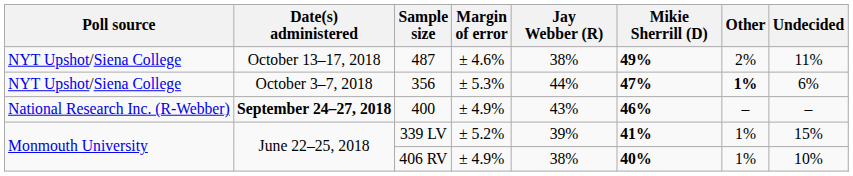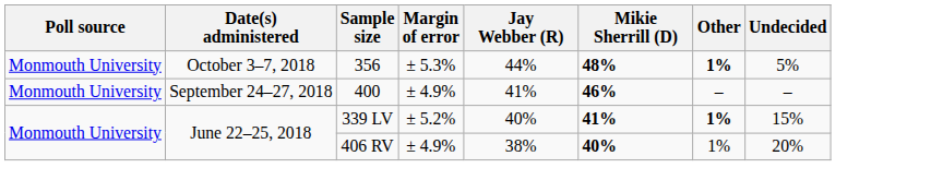 <table class="wikitable">
 <tr>
 <th>Poll source</th>
 <th>Date(s)<br>administered</th>
 <th>Sample<br>size</th>
 <th>Margin<br>of error</th>
 <th style="width:100px;">Jay<br>Webber (R)</th>
 <th style="width:100px;">Mikie<br>Sherrill (D)</th>
 <th>Other</th>
 <th>Undecided</th>
 </tr>
 <tr>
-<td><a href='#'>NYT Upshot</a>/<a href='#'>Siena College</a></td>
-<td align=center>October 13–17, 2018</td>
-<td align=center>487</td>
-<td align=center>± 4.6%</td>
-<td align=center>38%</td>
-<td><strong>49%</strong></td>
-<td align=center>2%</td>
-<td align=center>11%</td>
-</tr>
-<tr>
-<td><a href='#'>NYT Upshot</a>/<a href='#'>Siena College</a></td>
+<td><a href='#'>Monmouth University</a></td>
 <td align=center>October 3–7, 2018</td>
 <td align=center>356</td>
 <td style="text-align:center;">± 5.3%</td>
 <td align=center>44%</td>
-<td><strong>47%</strong></td>
+<td><strong>48%</strong></td>
 <td align=center><strong>1%</strong></td>
-<td align=center>6%</td>
+<td align=center>5%</td>
 </tr>
 <tr>
-<td><a href='#'>National Research Inc. (R-Webber)</a></td>
-<td align=center><strong>September 24–27, 2018</strong></td>
+<td><a href='#'>Monmouth University</a></td>
+<td align=center>September 24–27, 2018</td>
 <td align=center>400</td>
 <td align=center>± 4.9%</td>
-<td align=center>43%</td>
+<td align=center>41%</td>
 <td><strong>46%</strong></td>
 <td align=center>–</td>
 <td align=center>–</td>
 </tr>
 <tr>
 <td rowspan="2"><a href='#'>Monmouth University</a></td>
 <td rowspan="2" align=center>June 22–25, 2018</td>
 <td style="text-align:center;">339 LV</td>
 <td align=center>± 5.2%</td>
-<td style="text-align:center;">39%</td>
+<td style="text-align:center;">40%</td>
 <td><strong>41%</strong></td>
-<td style="text-align:center;">1%</td>
+<td style="text-align:center;"><strong>1%</strong></td>
 <td style="text-align:center;">15%</td>
 </tr>
 <tr>
 <td style="text-align:center;">406 RV</td>
 <td style="text-align:center;">± 4.9%</td>
 <td style="text-align:center;">38%</td>
 <td><strong>40%</strong></td>
 <td style="text-align:center;">1%</td>
-<td style="text-align:center;">10%</td>
+<td style="text-align:center;">20%</td>
 </tr>
 </table>
